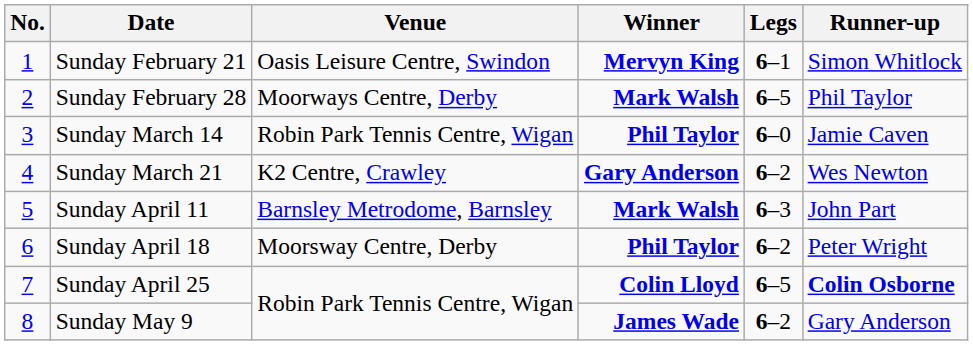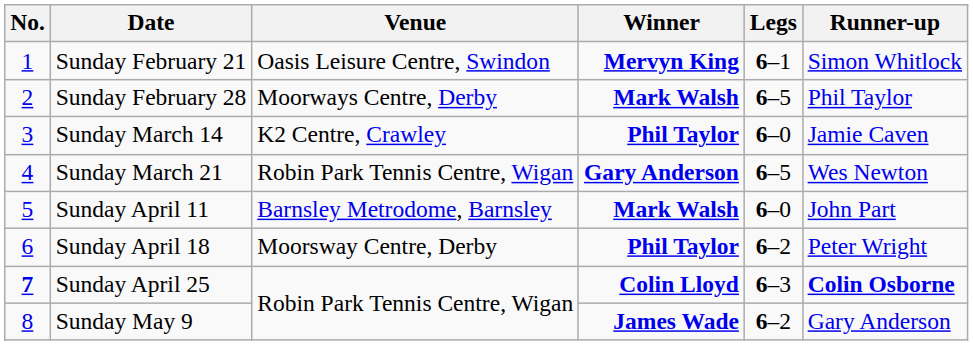 <table class="wikitable">
 <tr>
 <th>No.</th>
 <th>Date</th>
 <th>Venue</th>
 <th>Winner</th>
 <th>Legs</th>
 <th>Runner-up</th>
 </tr>
 <tr>
 <td align=center><a href='#'>1</a></td>
 <td>Sunday February 21</td>
 <td>Oasis Leisure Centre, <a href='#'>Swindon</a></td>
 <td align=right><strong><a href='#'>Mervyn King</a></strong> </td>
 <td align=center><strong>6</strong>–1</td>
 <td> <a href='#'>Simon Whitlock</a></td>
 </tr>
 <tr>
 <td align=center><a href='#'>2</a></td>
 <td>Sunday February 28</td>
 <td>Moorways Centre, <a href='#'>Derby</a></td>
 <td align=right><strong><a href='#'>Mark Walsh</a></strong> </td>
 <td align=center><strong>6</strong>–5</td>
 <td> <a href='#'>Phil Taylor</a></td>
 </tr>
 <tr>
 <td align=center><a href='#'>3</a></td>
 <td>Sunday March 14</td>
-<td>Robin Park Tennis Centre, <a href='#'>Wigan</a></td>
+<td>K2 Centre, <a href='#'>Crawley</a></td>
 <td align=right><strong><a href='#'>Phil Taylor</a></strong> </td>
 <td align=center><strong>6</strong>–0</td>
 <td> <a href='#'>Jamie Caven</a></td>
 </tr>
 <tr>
 <td align=center><a href='#'>4</a></td>
 <td>Sunday March 21</td>
-<td>K2 Centre, <a href='#'>Crawley</a></td>
+<td>Robin Park Tennis Centre, <a href='#'>Wigan</a></td>
 <td align=right><strong><a href='#'>Gary Anderson</a></strong> </td>
-<td align=center><strong>6</strong>–2</td>
+<td align=center><strong>6</strong>–5</td>
 <td> <a href='#'>Wes Newton</a></td>
 </tr>
 <tr>
 <td align=center><a href='#'>5</a></td>
 <td>Sunday April 11</td>
 <td><a href='#'>Barnsley Metrodome</a>, <a href='#'>Barnsley</a></td>
 <td align=right><strong><a href='#'>Mark Walsh</a></strong> </td>
-<td align=center><strong>6</strong>–3</td>
+<td align=center><strong>6</strong>–0</td>
 <td> <a href='#'>John Part</a></td>
 </tr>
 <tr>
 <td align=center><a href='#'>6</a></td>
 <td>Sunday April 18</td>
 <td>Moorsway Centre, Derby</td>
 <td align=right><strong><a href='#'>Phil Taylor</a></strong> </td>
 <td align=center><strong>6</strong>–2</td>
 <td> <a href='#'>Peter Wright</a></td>
 </tr>
 <tr>
-<td align=center><a href='#'>7</a></td>
+<td align=center><strong><a href='#'>7</a></strong></td>
 <td>Sunday April 25</td>
 <td rowspan=2>Robin Park Tennis Centre, Wigan</td>
 <td align=right><strong><a href='#'>Colin Lloyd</a></strong> </td>
-<td align=center><strong>6</strong>–5</td>
+<td align=center><strong>6</strong>–3</td>
 <td><strong> <a href='#'>Colin Osborne</a></strong></td>
 </tr>
 <tr>
 <td align=center><a href='#'>8</a></td>
 <td>Sunday May 9</td>
 <td align=right><strong><a href='#'>James Wade</a></strong> </td>
 <td align=center><strong>6</strong>–2</td>
 <td> <a href='#'>Gary Anderson</a></td>
 </tr>
 </table>
